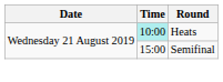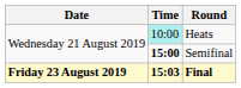 <table class="wikitable">
 <tr>
 <th>Date</th>
 <th>Time</th>
 <th>Round</th>
 </tr>
 <tr>
 <td rowspan=2>Wednesday 21 August 2019</td>
 <td style="background: paleturquoise;">10:00</td>
 <td>Heats</td>
 </tr>
 <tr>
-<td>15:00</td>
+<td><strong>15:00</strong></td>
 <td>Semifinal</td>
 </tr>
+<tr>
+<td style=background:lemonchiffon><strong>Friday 23 August 2019</strong></td>
+<td style=background:lemonchiffon><strong>15:03</strong></td>
+<td style=background:lemonchiffon><strong>Final</strong></td>
+</tr>
 </table>
